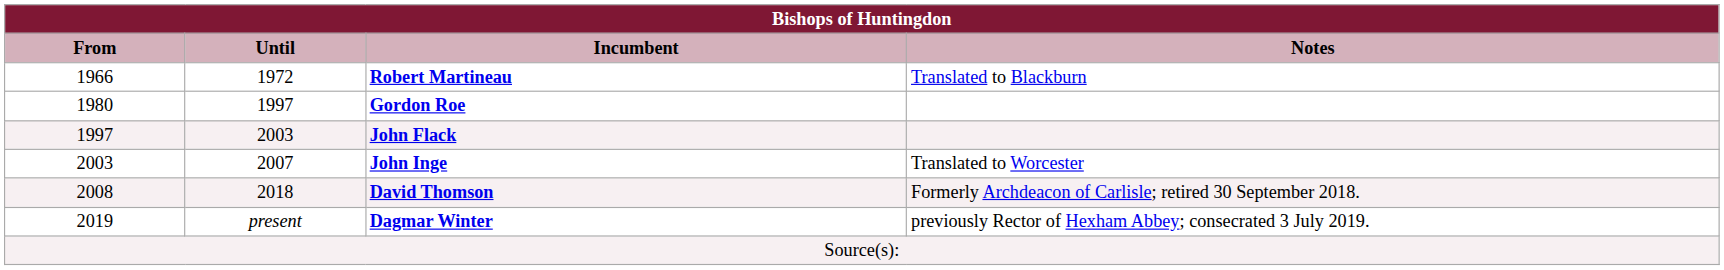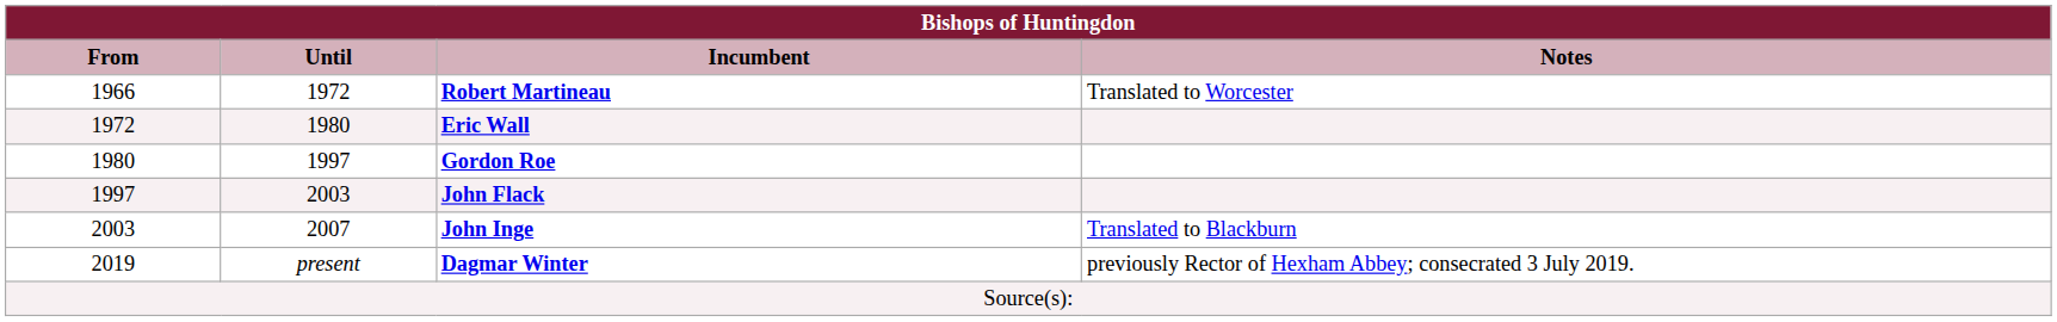 <table class="wikitable" style="width:95%;" border="1" cellpadding="2">
 <tr>
 <th colspan="4" style="background-color: #7F1734; color: white;">Bishops of Huntingdon</th>
 </tr>
 <tr valign=top>
 <th style="background-color:#D4B1BB" width="10%">From</th>
 <th style="background-color:#D4B1BB" width="10%">Until</th>
 <th style="background-color:#D4B1BB" width="30%">Incumbent</th>
 <th style="background-color:#D4B1BB" width="45%">Notes</th>
 </tr>
 <tr valign=top bgcolor="white">
 <td align="center">1966</td>
 <td align="center">1972</td>
 <td><strong><a href='#'>Robert Martineau</a></strong></td>
-<td><a href='#'>Translated</a> to <a href='#'>Blackburn</a></td>
+<td>Translated to <a href='#'>Worcester</a></td>
+</tr>
+<tr valign=top bgcolor="#F7F0F2">
+<td align="center">1972</td>
+<td align="center">1980</td>
+<td><strong><a href='#'>Eric Wall</a></strong></td>
+<td></td>
 </tr>
 <tr valign=top bgcolor="white">
 <td align="center">1980</td>
 <td align="center">1997</td>
 <td><strong><a href='#'>Gordon Roe</a></strong></td>
 <td></td>
 </tr>
 <tr valign=top bgcolor="#F7F0F2">
 <td align="center">1997</td>
 <td align="center">2003</td>
 <td><strong><a href='#'>John Flack</a></strong></td>
 <td></td>
 </tr>
 <tr valign=top bgcolor="white">
 <td align="center">2003</td>
 <td align="center">2007</td>
 <td><strong><a href='#'>John Inge</a></strong></td>
-<td>Translated to <a href='#'>Worcester</a></td>
-</tr>
-<tr valign=top bgcolor="#F7F0F2">
-<td align="center">2008</td>
-<td align="center">2018</td>
-<td><strong><a href='#'>David Thomson</a></strong> </td>
-<td>Formerly <a href='#'>Archdeacon of Carlisle</a>; retired 30 September 2018.</td>
+<td><a href='#'>Translated</a> to <a href='#'>Blackburn</a></td>
 </tr>
 <tr valign=top bgcolor="white">
 <td align="center">2019</td>
 <td align="center"><em>present</em></td>
 <td><strong><a href='#'>Dagmar Winter</a></strong></td>
 <td>previously Rector of <a href='#'>Hexham Abbey</a>; consecrated 3 July 2019.</td>
 </tr>
 <tr valign=top bgcolor="#F7F0F2">
 <td align="center" colspan="4">Source(s):</td>
 </tr>
 </table>
